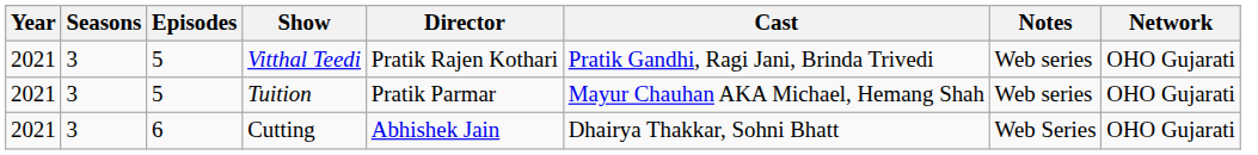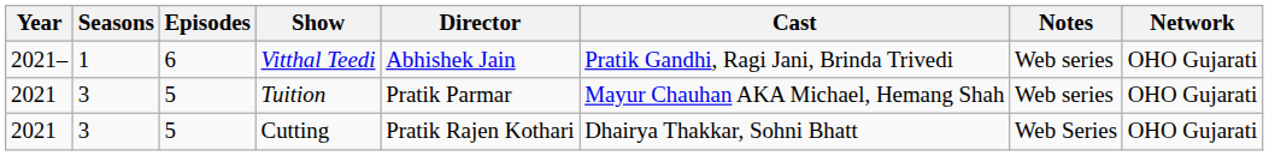 <table class="wikitable">
 <tr style="background:#ccc; text-align:center;">
 <th>Year</th>
 <th>Seasons</th>
 <th>Episodes</th>
 <th>Show</th>
 <th>Director</th>
 <th>Cast</th>
 <th>Notes</th>
 <th>Network</th>
 </tr>
 <tr>
-<td>2021</td>
-<td>3</td>
-<td>5</td>
+<td>2021–</td>
+<td>1</td>
+<td>6</td>
 <td><em><a href='#'>Vitthal Teedi</a></em></td>
-<td>Pratik Rajen Kothari</td>
+<td><a href='#'>Abhishek Jain</a></td>
 <td><a href='#'>Pratik Gandhi</a>, Ragi Jani, Brinda Trivedi</td>
 <td>Web series</td>
 <td>OHO Gujarati</td>
 </tr>
 <tr>
 <td>2021</td>
 <td>3</td>
 <td>5</td>
 <td><em>Tuition</em></td>
 <td>Pratik Parmar</td>
 <td><a href='#'>Mayur Chauhan</a> AKA Michael, Hemang Shah</td>
 <td>Web series</td>
 <td>OHO Gujarati</td>
 </tr>
 <tr>
 <td>2021</td>
 <td>3</td>
-<td>6</td>
+<td>5</td>
 <td>Cutting</td>
-<td><a href='#'>Abhishek Jain</a></td>
+<td>Pratik Rajen Kothari</td>
 <td>Dhairya Thakkar, Sohni Bhatt</td>
 <td>Web Series</td>
 <td>OHO Gujarati</td>
 </tr>
 </table>
